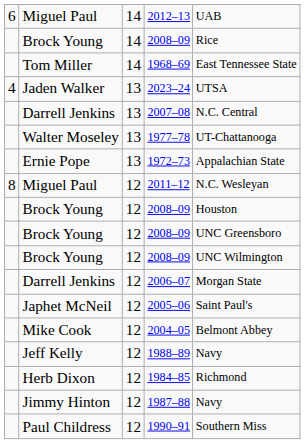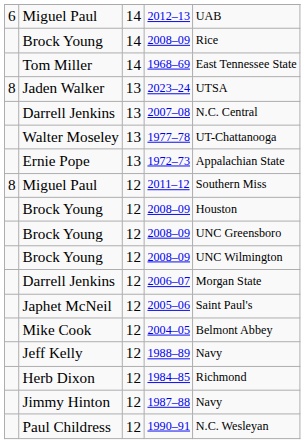 <table class="wikitable">
 <tr>
 </tr>
 <tr>
 <td>6</td>
 <td>Miguel Paul</td>
 <td>14</td>
 <td style="font-size:80%;"><a href='#'>2012–13</a></td>
 <td style="font-size:80%;">UAB</td>
 </tr>
 <tr>
 <td></td>
 <td>Brock Young</td>
 <td>14</td>
 <td style="font-size:80%;"><a href='#'>2008–09</a></td>
 <td style="font-size:80%;">Rice</td>
 </tr>
 <tr>
 <td></td>
 <td>Tom Miller</td>
 <td>14</td>
 <td style="font-size:80%;"><a href='#'>1968–69</a></td>
 <td style="font-size:80%;">East Tennessee State</td>
 </tr>
 <tr>
-<td>4</td>
+<td>8</td>
 <td>Jaden Walker</td>
 <td>13</td>
 <td style="font-size:80%;"><a href='#'>2023–24</a></td>
 <td style="font-size:80%;">UTSA</td>
 </tr>
 <tr>
 <td></td>
 <td>Darrell Jenkins</td>
 <td>13</td>
 <td style="font-size:80%;"><a href='#'>2007–08</a></td>
 <td style="font-size:80%;">N.C. Central</td>
 </tr>
 <tr>
 <td></td>
 <td>Walter Moseley</td>
 <td>13</td>
 <td style="font-size:80%;"><a href='#'>1977–78</a></td>
 <td style="font-size:80%;">UT-Chattanooga</td>
 </tr>
 <tr>
 <td></td>
 <td>Ernie Pope</td>
 <td>13</td>
 <td style="font-size:80%;"><a href='#'>1972–73</a></td>
 <td style="font-size:80%;">Appalachian State</td>
 </tr>
 <tr>
 <td>8</td>
 <td>Miguel Paul</td>
 <td>12</td>
 <td style="font-size:80%;"><a href='#'>2011–12</a></td>
-<td style="font-size:80%;">N.C. Wesleyan</td>
+<td style="font-size:80%;">Southern Miss</td>
 </tr>
 <tr>
 <td></td>
 <td>Brock Young</td>
 <td>12</td>
 <td style="font-size:80%;"><a href='#'>2008–09</a></td>
 <td style="font-size:80%;">Houston</td>
 </tr>
 <tr>
 <td></td>
 <td>Brock Young</td>
 <td>12</td>
 <td style="font-size:80%;"><a href='#'>2008–09</a></td>
 <td style="font-size:80%;">UNC Greensboro</td>
 </tr>
 <tr>
 <td></td>
 <td>Brock Young</td>
 <td>12</td>
 <td style="font-size:80%;"><a href='#'>2008–09</a></td>
 <td style="font-size:80%;">UNC Wilmington</td>
 </tr>
 <tr>
 <td></td>
 <td>Darrell Jenkins</td>
 <td>12</td>
 <td style="font-size:80%;"><a href='#'>2006–07</a></td>
 <td style="font-size:80%;">Morgan State</td>
 </tr>
 <tr>
 <td></td>
 <td>Japhet McNeil</td>
 <td>12</td>
 <td style="font-size:80%;"><a href='#'>2005–06</a></td>
 <td style="font-size:80%;">Saint Paul's</td>
 </tr>
 <tr>
 <td></td>
 <td>Mike Cook</td>
 <td>12</td>
 <td style="font-size:80%;"><a href='#'>2004–05</a></td>
 <td style="font-size:80%;">Belmont Abbey</td>
 </tr>
 <tr>
 <td></td>
 <td>Jeff Kelly</td>
 <td>12</td>
 <td style="font-size:80%;"><a href='#'>1988–89</a></td>
 <td style="font-size:80%;">Navy</td>
 </tr>
 <tr>
 <td></td>
 <td>Herb Dixon</td>
 <td>12</td>
 <td style="font-size:80%;"><a href='#'>1984–85</a></td>
 <td style="font-size:80%;">Richmond</td>
 </tr>
 <tr>
 <td></td>
 <td>Jimmy Hinton</td>
 <td>12</td>
 <td style="font-size:80%;"><a href='#'>1987–88</a></td>
 <td style="font-size:80%;">Navy</td>
 </tr>
 <tr>
 <td></td>
 <td>Paul Childress</td>
 <td>12</td>
 <td style="font-size:80%;"><a href='#'>1990–91</a></td>
-<td style="font-size:80%;">Southern Miss</td>
+<td style="font-size:80%;">N.C. Wesleyan</td>
 </tr>
 </table>
